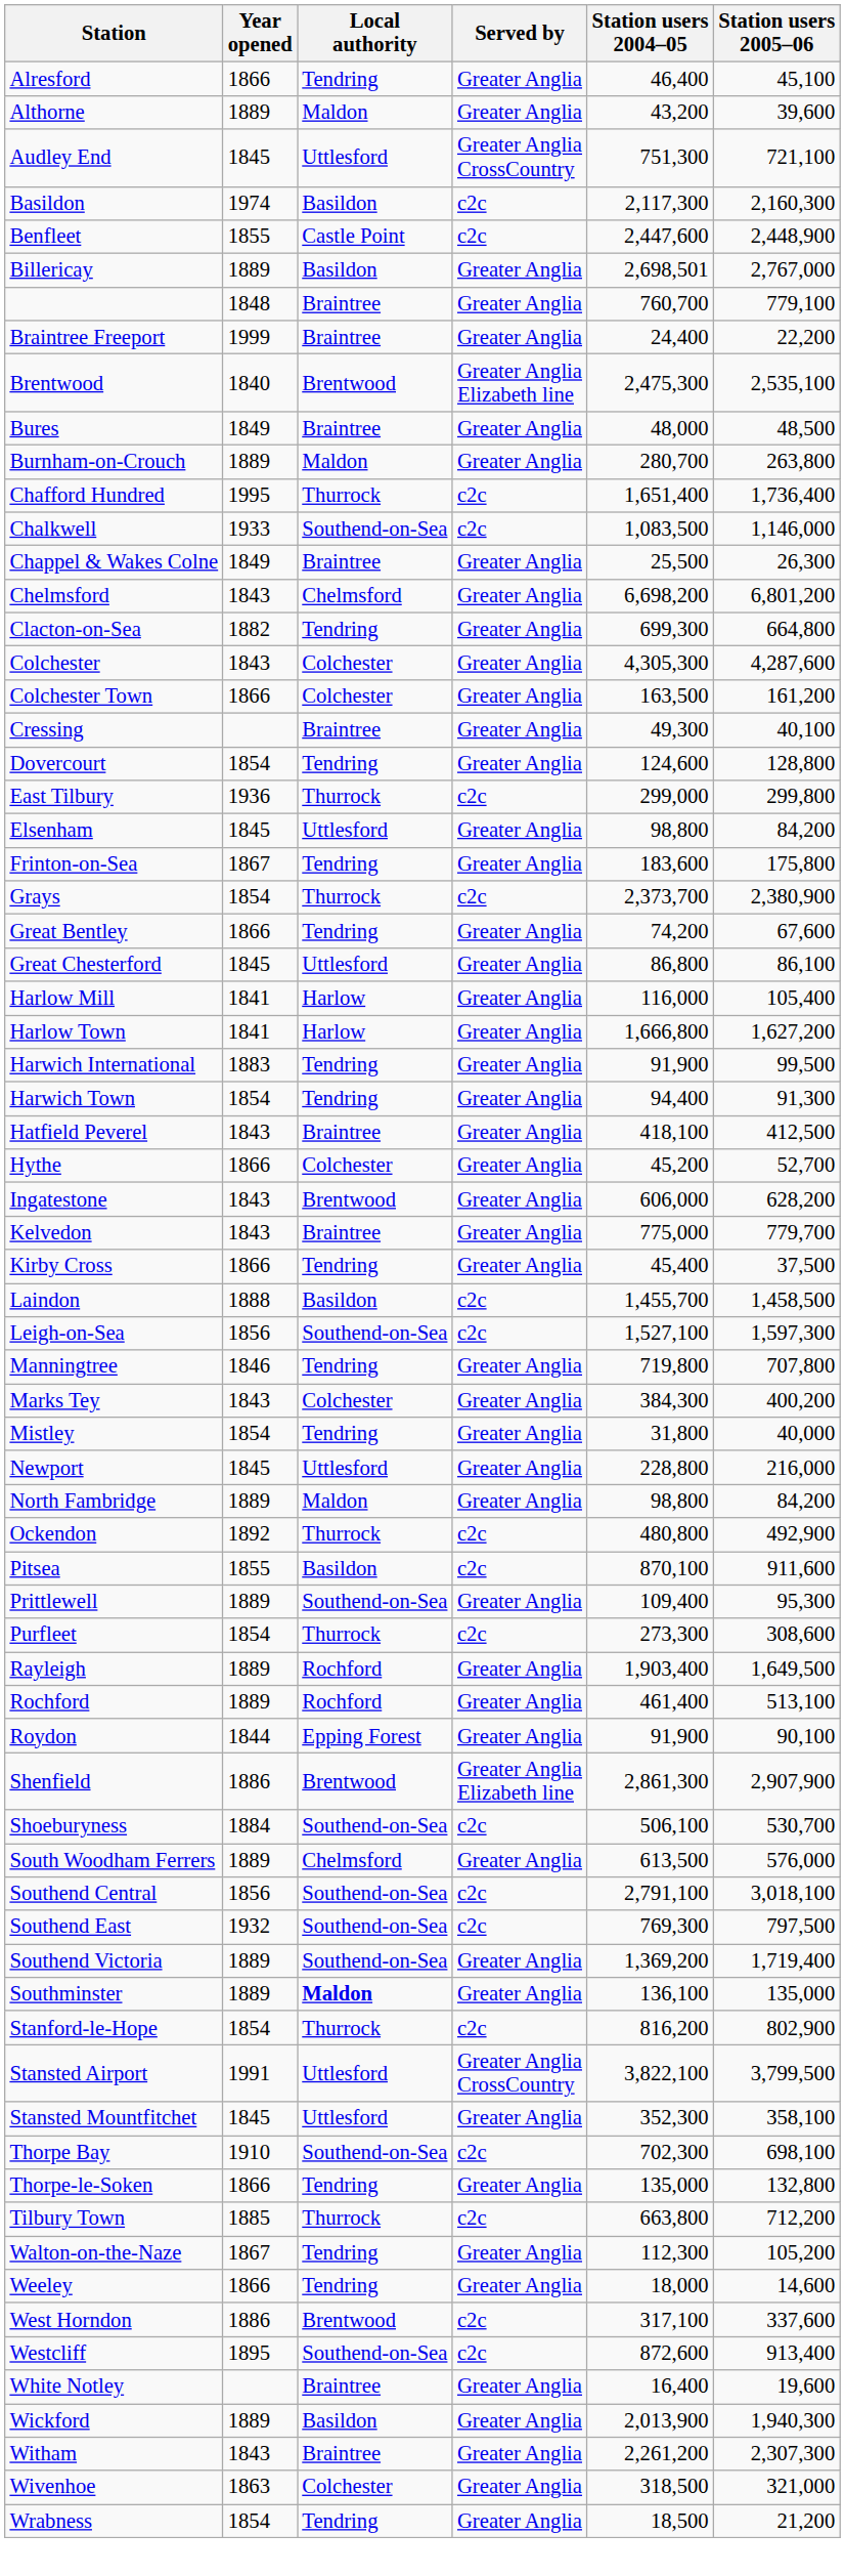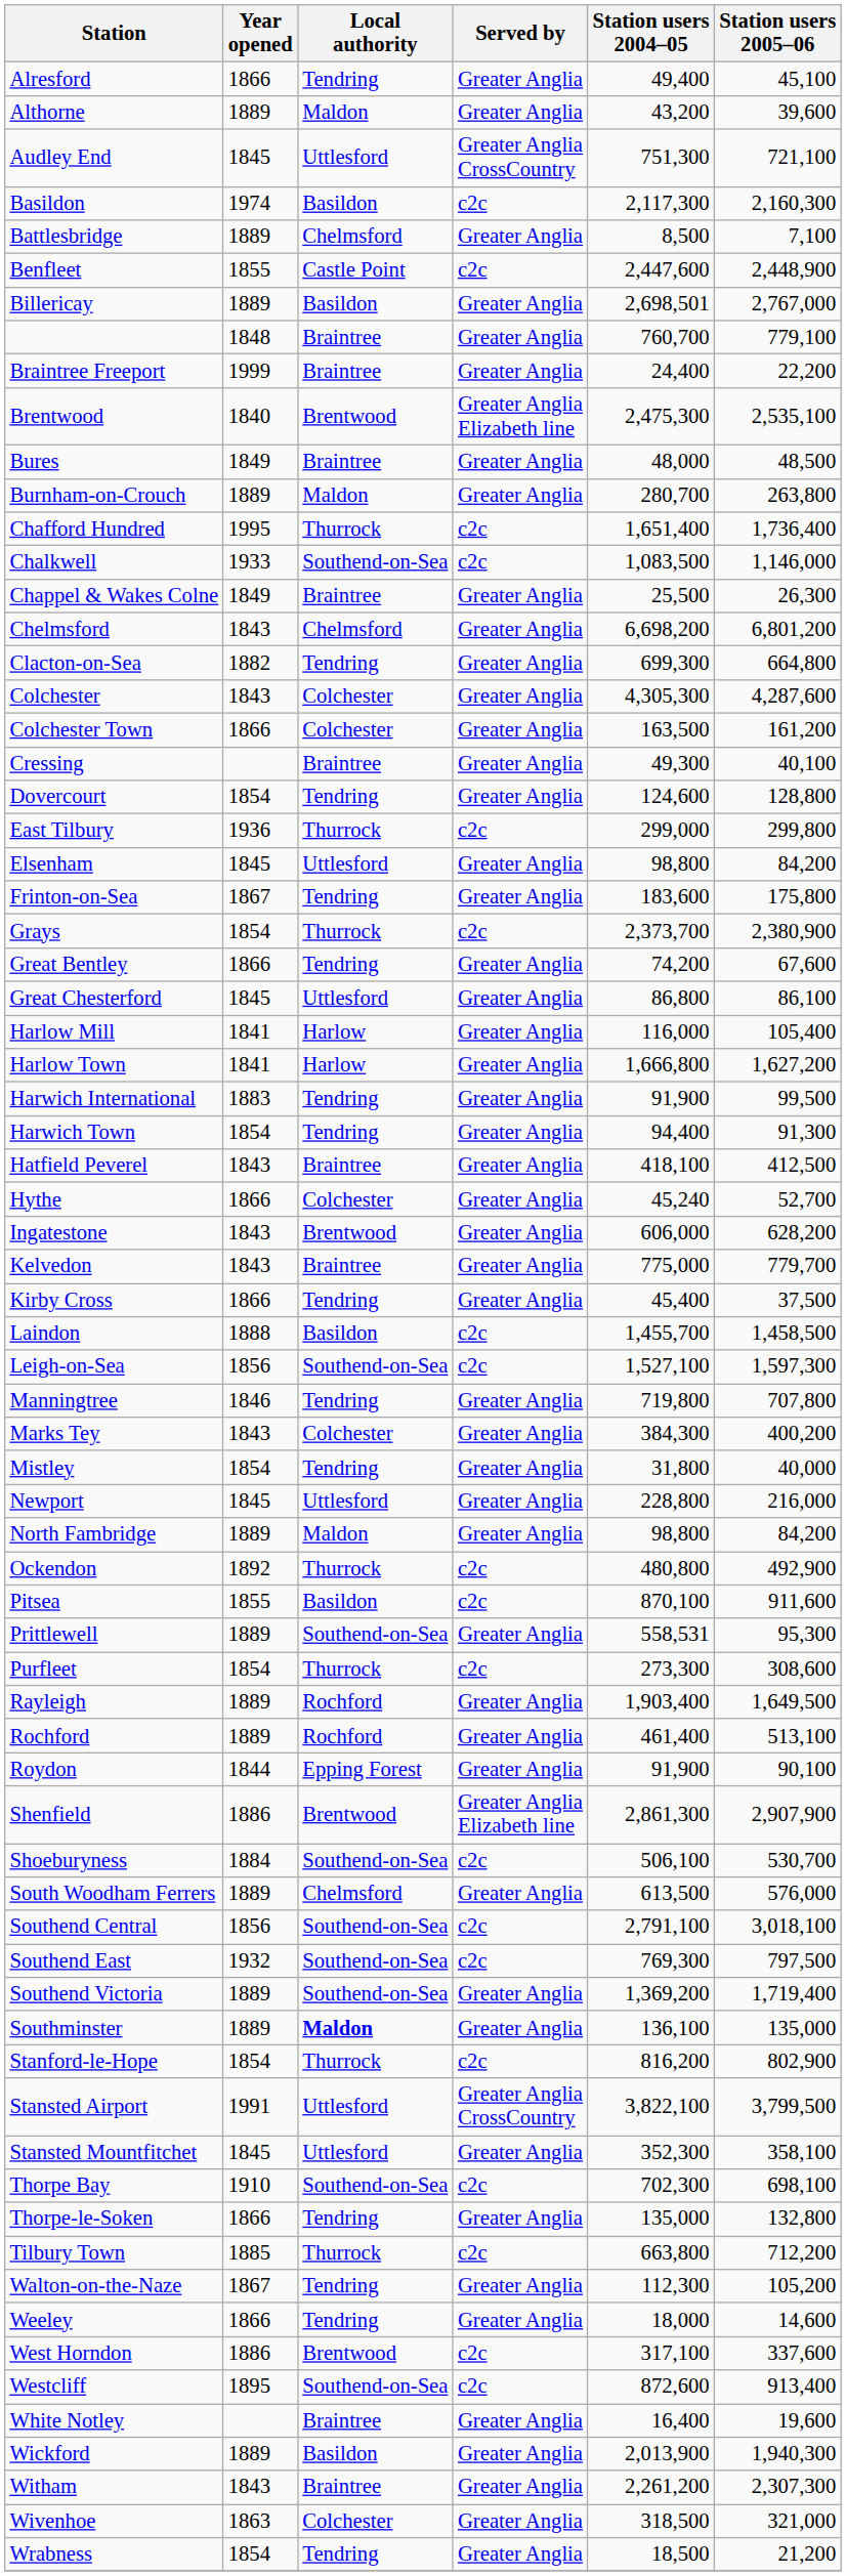 <table class="wikitable sortable" align=centre>
 <tr>
 <th>Station</th>
 <th>Year<br>opened</th>
 <th>Local<br>authority</th>
 <th>Served by</th>
 <th>Station users<br>2004–05</th>
 <th>Station users<br>2005–06</th>
 </tr>
 <tr>
 <td><a href='#'>Alresford</a></td>
 <td>1866</td>
 <td><a href='#'>Tendring</a></td>
 <td><a href='#'>Greater Anglia</a></td>
-<td align=right>46,400</td>
+<td align=right>49,400</td>
 <td align=right>45,100</td>
 </tr>
 <tr>
 <td><a href='#'>Althorne</a></td>
 <td>1889</td>
 <td><a href='#'>Maldon</a></td>
 <td><a href='#'>Greater Anglia</a></td>
 <td align=right>43,200</td>
 <td align=right>39,600</td>
 </tr>
 <tr>
 <td><a href='#'>Audley End</a></td>
 <td>1845</td>
 <td><a href='#'>Uttlesford</a></td>
 <td><a href='#'>Greater Anglia</a><br><a href='#'>CrossCountry</a></td>
 <td align=right>751,300</td>
 <td align=right>721,100</td>
 </tr>
 <tr>
 <td><a href='#'>Basildon</a></td>
 <td>1974</td>
 <td><a href='#'>Basildon</a></td>
 <td><a href='#'>c2c</a></td>
 <td align=right>2,117,300</td>
 <td align=right>2,160,300</td>
+</tr>
+<tr>
+<td><a href='#'>Battlesbridge</a></td>
+<td>1889</td>
+<td><a href='#'>Chelmsford</a></td>
+<td><a href='#'>Greater Anglia</a></td>
+<td align=right>8,500</td>
+<td align=right>7,100</td>
 </tr>
 <tr>
 <td><a href='#'>Benfleet</a></td>
 <td>1855</td>
 <td><a href='#'>Castle Point</a></td>
 <td><a href='#'>c2c</a></td>
 <td align=right>2,447,600</td>
 <td align=right>2,448,900</td>
 </tr>
 <tr>
 <td><a href='#'>Billericay</a></td>
 <td>1889</td>
 <td><a href='#'>Basildon</a></td>
 <td><a href='#'>Greater Anglia</a></td>
 <td align=right>2,698,501</td>
 <td align=right>2,767,000</td>
 </tr>
 <tr>
 <td></td>
 <td>1848</td>
 <td><a href='#'>Braintree</a></td>
 <td><a href='#'>Greater Anglia</a></td>
 <td align=right>760,700</td>
 <td align=right>779,100</td>
 </tr>
 <tr>
 <td><a href='#'>Braintree Freeport</a></td>
 <td>1999</td>
 <td><a href='#'>Braintree</a></td>
 <td><a href='#'>Greater Anglia</a></td>
 <td align=right>24,400</td>
 <td align=right>22,200</td>
 </tr>
 <tr>
 <td><a href='#'>Brentwood</a></td>
 <td>1840</td>
 <td><a href='#'>Brentwood</a></td>
 <td><a href='#'>Greater Anglia</a><br><a href='#'>Elizabeth line</a></td>
 <td align=right>2,475,300</td>
 <td align=right>2,535,100</td>
 </tr>
 <tr>
 <td><a href='#'>Bures</a></td>
 <td>1849</td>
 <td><a href='#'>Braintree</a></td>
 <td><a href='#'>Greater Anglia</a></td>
 <td align=right>48,000</td>
 <td align=right>48,500</td>
 </tr>
 <tr>
 <td><a href='#'>Burnham-on-Crouch</a></td>
 <td>1889</td>
 <td><a href='#'>Maldon</a></td>
 <td><a href='#'>Greater Anglia</a></td>
 <td align=right>280,700</td>
 <td align=right>263,800</td>
 </tr>
 <tr>
 <td><a href='#'>Chafford Hundred</a></td>
 <td>1995</td>
 <td><a href='#'>Thurrock</a></td>
 <td><a href='#'>c2c</a></td>
 <td align=right>1,651,400</td>
 <td align=right>1,736,400</td>
 </tr>
 <tr>
 <td><a href='#'>Chalkwell</a></td>
 <td>1933</td>
 <td><a href='#'>Southend-on-Sea</a></td>
 <td><a href='#'>c2c</a></td>
 <td align=right>1,083,500</td>
 <td align=right>1,146,000</td>
 </tr>
 <tr>
 <td><a href='#'>Chappel & Wakes Colne</a></td>
 <td>1849</td>
 <td><a href='#'>Braintree</a></td>
 <td><a href='#'>Greater Anglia</a></td>
 <td align=right>25,500</td>
 <td align=right>26,300</td>
 </tr>
 <tr>
 <td><a href='#'>Chelmsford</a></td>
 <td>1843</td>
 <td><a href='#'>Chelmsford</a></td>
 <td><a href='#'>Greater Anglia</a></td>
 <td align=right>6,698,200</td>
 <td align=right>6,801,200</td>
 </tr>
 <tr>
 <td><a href='#'>Clacton-on-Sea</a></td>
 <td>1882</td>
 <td><a href='#'>Tendring</a></td>
 <td><a href='#'>Greater Anglia</a></td>
 <td align=right>699,300</td>
 <td align=right>664,800</td>
 </tr>
 <tr>
 <td><a href='#'>Colchester</a></td>
 <td>1843</td>
 <td><a href='#'>Colchester</a></td>
 <td><a href='#'>Greater Anglia</a></td>
 <td align=right>4,305,300</td>
 <td align=right>4,287,600</td>
 </tr>
 <tr>
 <td><a href='#'>Colchester Town</a></td>
 <td>1866</td>
 <td><a href='#'>Colchester</a></td>
 <td><a href='#'>Greater Anglia</a></td>
 <td align=right>163,500</td>
 <td align=right>161,200</td>
 </tr>
 <tr>
 <td><a href='#'>Cressing</a></td>
 <td></td>
 <td><a href='#'>Braintree</a></td>
 <td><a href='#'>Greater Anglia</a></td>
 <td align=right>49,300</td>
 <td align=right>40,100</td>
 </tr>
 <tr>
 <td><a href='#'>Dovercourt</a></td>
 <td>1854</td>
 <td><a href='#'>Tendring</a></td>
 <td><a href='#'>Greater Anglia</a></td>
 <td align=right>124,600</td>
 <td align=right>128,800</td>
 </tr>
 <tr>
 <td><a href='#'>East Tilbury</a></td>
 <td>1936</td>
 <td><a href='#'>Thurrock</a></td>
 <td><a href='#'>c2c</a></td>
 <td align=right>299,000</td>
 <td align=right>299,800</td>
 </tr>
 <tr>
 <td><a href='#'>Elsenham</a></td>
 <td>1845</td>
 <td><a href='#'>Uttlesford</a></td>
 <td><a href='#'>Greater Anglia</a></td>
 <td align=right>98,800</td>
 <td align=right>84,200</td>
 </tr>
 <tr>
 <td><a href='#'>Frinton-on-Sea</a></td>
 <td>1867</td>
 <td><a href='#'>Tendring</a></td>
 <td><a href='#'>Greater Anglia</a></td>
 <td align=right>183,600</td>
 <td align=right>175,800</td>
 </tr>
 <tr>
 <td><a href='#'>Grays</a></td>
 <td>1854</td>
 <td><a href='#'>Thurrock</a></td>
 <td><a href='#'>c2c</a></td>
 <td align=right>2,373,700</td>
 <td align=right>2,380,900</td>
 </tr>
 <tr>
 <td><a href='#'>Great Bentley</a></td>
 <td>1866</td>
 <td><a href='#'>Tendring</a></td>
 <td><a href='#'>Greater Anglia</a></td>
 <td align=right>74,200</td>
 <td align=right>67,600</td>
 </tr>
 <tr>
 <td><a href='#'>Great Chesterford</a></td>
 <td>1845</td>
 <td><a href='#'>Uttlesford</a></td>
 <td><a href='#'>Greater Anglia</a></td>
 <td align=right>86,800</td>
 <td align=right>86,100</td>
 </tr>
 <tr>
 <td><a href='#'>Harlow Mill</a></td>
 <td>1841</td>
 <td><a href='#'>Harlow</a></td>
 <td><a href='#'>Greater Anglia</a></td>
 <td align=right>116,000</td>
 <td align=right>105,400</td>
 </tr>
 <tr>
 <td><a href='#'>Harlow Town</a></td>
 <td>1841</td>
 <td><a href='#'>Harlow</a></td>
 <td><a href='#'>Greater Anglia</a></td>
 <td align=right>1,666,800</td>
 <td align=right>1,627,200</td>
 </tr>
 <tr>
 <td><a href='#'>Harwich International</a></td>
 <td>1883</td>
 <td><a href='#'>Tendring</a></td>
 <td><a href='#'>Greater Anglia</a></td>
 <td align=right>91,900</td>
 <td align=right>99,500</td>
 </tr>
 <tr>
 <td><a href='#'>Harwich Town</a></td>
 <td>1854</td>
 <td><a href='#'>Tendring</a></td>
 <td><a href='#'>Greater Anglia</a></td>
 <td align=right>94,400</td>
 <td align=right>91,300</td>
 </tr>
 <tr>
 <td><a href='#'>Hatfield Peverel</a></td>
 <td>1843</td>
 <td><a href='#'>Braintree</a></td>
 <td><a href='#'>Greater Anglia</a></td>
 <td align=right>418,100</td>
 <td align=right>412,500</td>
 </tr>
 <tr>
 <td><a href='#'>Hythe</a></td>
 <td>1866</td>
 <td><a href='#'>Colchester</a></td>
 <td><a href='#'>Greater Anglia</a></td>
-<td align=right>45,200</td>
+<td align=right>45,240</td>
 <td align=right>52,700</td>
 </tr>
 <tr>
 <td><a href='#'>Ingatestone</a></td>
 <td>1843</td>
 <td><a href='#'>Brentwood</a></td>
 <td><a href='#'>Greater Anglia</a></td>
 <td align=right>606,000</td>
 <td align=right>628,200</td>
 </tr>
 <tr>
 <td><a href='#'>Kelvedon</a></td>
 <td>1843</td>
 <td><a href='#'>Braintree</a></td>
 <td><a href='#'>Greater Anglia</a></td>
 <td align=right>775,000</td>
 <td align=right>779,700</td>
 </tr>
 <tr>
 <td><a href='#'>Kirby Cross</a></td>
 <td>1866</td>
 <td><a href='#'>Tendring</a></td>
 <td><a href='#'>Greater Anglia</a></td>
 <td align=right>45,400</td>
 <td align=right>37,500</td>
 </tr>
 <tr>
 <td><a href='#'>Laindon</a></td>
 <td>1888</td>
 <td><a href='#'>Basildon</a></td>
 <td><a href='#'>c2c</a></td>
 <td align=right>1,455,700</td>
 <td align=right>1,458,500</td>
 </tr>
 <tr>
 <td><a href='#'>Leigh-on-Sea</a></td>
 <td>1856</td>
 <td><a href='#'>Southend-on-Sea</a></td>
 <td><a href='#'>c2c</a></td>
 <td align=right>1,527,100</td>
 <td align=right>1,597,300</td>
 </tr>
 <tr>
 <td><a href='#'>Manningtree</a></td>
 <td>1846</td>
 <td><a href='#'>Tendring</a></td>
 <td><a href='#'>Greater Anglia</a></td>
 <td align=right>719,800</td>
 <td align=right>707,800</td>
 </tr>
 <tr>
 <td><a href='#'>Marks Tey</a></td>
 <td>1843</td>
 <td><a href='#'>Colchester</a></td>
 <td><a href='#'>Greater Anglia</a></td>
 <td align=right>384,300</td>
 <td align=right>400,200</td>
 </tr>
 <tr>
 <td><a href='#'>Mistley</a></td>
 <td>1854</td>
 <td><a href='#'>Tendring</a></td>
 <td><a href='#'>Greater Anglia</a></td>
 <td align=right>31,800</td>
 <td align=right>40,000</td>
 </tr>
 <tr>
 <td><a href='#'>Newport</a></td>
 <td>1845</td>
 <td><a href='#'>Uttlesford</a></td>
 <td><a href='#'>Greater Anglia</a></td>
 <td align=right>228,800</td>
 <td align=right>216,000</td>
 </tr>
 <tr>
 <td><a href='#'>North Fambridge</a></td>
 <td>1889</td>
 <td><a href='#'>Maldon</a></td>
 <td><a href='#'>Greater Anglia</a></td>
 <td align=right>98,800</td>
 <td align=right>84,200</td>
 </tr>
 <tr>
 <td><a href='#'>Ockendon</a></td>
 <td>1892</td>
 <td><a href='#'>Thurrock</a></td>
 <td><a href='#'>c2c</a></td>
 <td align=right>480,800</td>
 <td align=right>492,900</td>
 </tr>
 <tr>
 <td><a href='#'>Pitsea</a></td>
 <td>1855</td>
 <td><a href='#'>Basildon</a></td>
 <td><a href='#'>c2c</a></td>
 <td align=right>870,100</td>
 <td align=right>911,600</td>
 </tr>
 <tr>
 <td><a href='#'>Prittlewell</a></td>
 <td>1889</td>
 <td><a href='#'>Southend-on-Sea</a></td>
 <td><a href='#'>Greater Anglia</a></td>
-<td align=right>109,400</td>
+<td align=right>558,531</td>
 <td align=right>95,300</td>
 </tr>
 <tr>
 <td><a href='#'>Purfleet</a></td>
 <td>1854</td>
 <td><a href='#'>Thurrock</a></td>
 <td><a href='#'>c2c</a></td>
 <td align=right>273,300</td>
 <td align=right>308,600</td>
 </tr>
 <tr>
 <td><a href='#'>Rayleigh</a></td>
 <td>1889</td>
 <td><a href='#'>Rochford</a></td>
 <td><a href='#'>Greater Anglia</a></td>
 <td align=right>1,903,400</td>
 <td align=right>1,649,500</td>
 </tr>
 <tr>
 <td><a href='#'>Rochford</a></td>
 <td>1889</td>
 <td><a href='#'>Rochford</a></td>
 <td><a href='#'>Greater Anglia</a></td>
 <td align=right>461,400</td>
 <td align=right>513,100</td>
 </tr>
 <tr>
 <td><a href='#'>Roydon</a></td>
 <td>1844</td>
 <td><a href='#'>Epping Forest</a></td>
 <td><a href='#'>Greater Anglia</a></td>
 <td align=right>91,900</td>
 <td align=right>90,100</td>
 </tr>
 <tr>
 <td><a href='#'>Shenfield</a></td>
 <td>1886</td>
 <td><a href='#'>Brentwood</a></td>
 <td><a href='#'>Greater Anglia</a><br><a href='#'>Elizabeth line</a></td>
 <td align=right>2,861,300</td>
 <td align=right>2,907,900</td>
 </tr>
 <tr>
 <td><a href='#'>Shoeburyness</a></td>
 <td>1884</td>
 <td><a href='#'>Southend-on-Sea</a></td>
 <td><a href='#'>c2c</a></td>
 <td align=right>506,100</td>
 <td align=right>530,700</td>
 </tr>
 <tr>
 <td><a href='#'>South Woodham Ferrers</a></td>
 <td>1889</td>
 <td><a href='#'>Chelmsford</a></td>
 <td><a href='#'>Greater Anglia</a></td>
 <td align=right>613,500</td>
 <td align=right>576,000</td>
 </tr>
 <tr>
 <td><a href='#'>Southend Central</a></td>
 <td>1856</td>
 <td><a href='#'>Southend-on-Sea</a></td>
 <td><a href='#'>c2c</a></td>
 <td align=right>2,791,100</td>
 <td align=right>3,018,100</td>
 </tr>
 <tr>
 <td><a href='#'>Southend East</a></td>
 <td>1932</td>
 <td><a href='#'>Southend-on-Sea</a></td>
 <td><a href='#'>c2c</a></td>
 <td align=right>769,300</td>
 <td align=right>797,500</td>
 </tr>
 <tr>
 <td><a href='#'>Southend Victoria</a></td>
 <td>1889</td>
 <td><a href='#'>Southend-on-Sea</a></td>
 <td><a href='#'>Greater Anglia</a></td>
 <td align=right>1,369,200</td>
 <td align=right>1,719,400</td>
 </tr>
 <tr>
 <td><a href='#'>Southminster</a></td>
 <td>1889</td>
 <td><strong><a href='#'>Maldon</a></strong></td>
 <td><a href='#'>Greater Anglia</a></td>
 <td align=right>136,100</td>
 <td align=right>135,000</td>
 </tr>
 <tr>
 <td><a href='#'>Stanford-le-Hope</a></td>
 <td>1854</td>
 <td><a href='#'>Thurrock</a></td>
 <td><a href='#'>c2c</a></td>
 <td align=right>816,200</td>
 <td align=right>802,900</td>
 </tr>
 <tr>
 <td><a href='#'>Stansted Airport</a></td>
 <td>1991</td>
 <td><a href='#'>Uttlesford</a></td>
 <td><a href='#'>Greater Anglia</a><br><a href='#'>CrossCountry</a></td>
 <td align=right>3,822,100</td>
 <td align=right>3,799,500</td>
 </tr>
 <tr>
 <td><a href='#'>Stansted Mountfitchet</a></td>
 <td>1845</td>
 <td><a href='#'>Uttlesford</a></td>
 <td><a href='#'>Greater Anglia</a></td>
 <td align=right>352,300</td>
 <td align=right>358,100</td>
 </tr>
 <tr>
 <td><a href='#'>Thorpe Bay</a></td>
 <td>1910</td>
 <td><a href='#'>Southend-on-Sea</a></td>
 <td><a href='#'>c2c</a></td>
 <td align=right>702,300</td>
 <td align=right>698,100</td>
 </tr>
 <tr>
 <td><a href='#'>Thorpe-le-Soken</a></td>
 <td>1866</td>
 <td><a href='#'>Tendring</a></td>
 <td><a href='#'>Greater Anglia</a></td>
 <td align=right>135,000</td>
 <td align=right>132,800</td>
 </tr>
 <tr>
 <td><a href='#'>Tilbury Town</a></td>
 <td>1885</td>
 <td><a href='#'>Thurrock</a></td>
 <td><a href='#'>c2c</a></td>
 <td align=right>663,800</td>
 <td align=right>712,200</td>
 </tr>
 <tr>
 <td><a href='#'>Walton-on-the-Naze</a></td>
 <td>1867</td>
 <td><a href='#'>Tendring</a></td>
 <td><a href='#'>Greater Anglia</a></td>
 <td align=right>112,300</td>
 <td align=right>105,200</td>
 </tr>
 <tr>
 <td><a href='#'>Weeley</a></td>
 <td>1866</td>
 <td><a href='#'>Tendring</a></td>
 <td><a href='#'>Greater Anglia</a></td>
 <td align=right>18,000</td>
 <td align=right>14,600</td>
 </tr>
 <tr>
 <td><a href='#'>West Horndon</a></td>
 <td>1886</td>
 <td><a href='#'>Brentwood</a></td>
 <td><a href='#'>c2c</a></td>
 <td align=right>317,100</td>
 <td align=right>337,600</td>
 </tr>
 <tr>
 <td><a href='#'>Westcliff</a></td>
 <td>1895</td>
 <td><a href='#'>Southend-on-Sea</a></td>
 <td><a href='#'>c2c</a></td>
 <td align=right>872,600</td>
 <td align=right>913,400</td>
 </tr>
 <tr>
 <td><a href='#'>White Notley</a></td>
 <td></td>
 <td><a href='#'>Braintree</a></td>
 <td><a href='#'>Greater Anglia</a></td>
 <td align=right>16,400</td>
 <td align=right>19,600</td>
 </tr>
 <tr>
 <td><a href='#'>Wickford</a></td>
 <td>1889</td>
 <td><a href='#'>Basildon</a></td>
 <td><a href='#'>Greater Anglia</a></td>
 <td align=right>2,013,900</td>
 <td align=right>1,940,300</td>
 </tr>
 <tr>
 <td><a href='#'>Witham</a></td>
 <td>1843</td>
 <td><a href='#'>Braintree</a></td>
 <td><a href='#'>Greater Anglia</a></td>
 <td align=right>2,261,200</td>
 <td align=right>2,307,300</td>
 </tr>
 <tr>
 <td><a href='#'>Wivenhoe</a></td>
 <td>1863</td>
 <td><a href='#'>Colchester</a></td>
 <td><a href='#'>Greater Anglia</a></td>
 <td align=right>318,500</td>
 <td align=right>321,000</td>
 </tr>
 <tr>
 <td><a href='#'>Wrabness</a></td>
 <td>1854</td>
 <td><a href='#'>Tendring</a></td>
 <td><a href='#'>Greater Anglia</a></td>
 <td align=right>18,500</td>
 <td align=right>21,200</td>
 </tr>
 <tr>
 </tr>
 </table>
